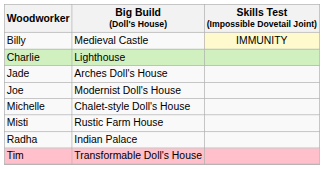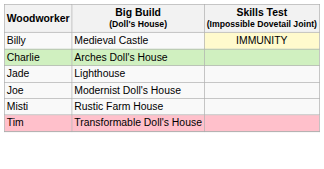 <table class="wikitable" style="text-align:center;">
 <tr>
 <th>Woodworker</th>
 <th>Big Build<br><small>(Doll's House)</small></th>
 <th>Skills Test<br><small>(Impossible Dovetail Joint)</small></th>
 </tr>
 <tr>
 <td align="left">Billy</td>
 <td align="left">Medieval Castle</td>
 <td colspan="1" style="background:lemonchiffon;">IMMUNITY</td>
 </tr>
 <tr style="background:#d0f0c0;">
 <td align="left">Charlie</td>
-<td align="left">Lighthouse</td>
+<td align="left">Arches Doll's House</td>
 <td></td>
 </tr>
 <tr>
 <td align="left">Jade</td>
-<td align="left">Arches Doll's House</td>
+<td align="left">Lighthouse</td>
 <td></td>
 </tr>
 <tr>
 <td align="left">Joe</td>
 <td align="left">Modernist Doll's House</td>
 <td></td>
 </tr>
 <tr>
-<td align="left">Michelle</td>
-<td align="left">Chalet-style Doll's House</td>
-<td></td>
-</tr>
-<tr>
 <td align="left">Misti</td>
 <td align="left">Rustic Farm House</td>
-<td></td>
-</tr>
-<tr>
-<td align="left">Radha</td>
-<td align="left">Indian Palace</td>
 <td></td>
 </tr>
 <tr style="background:Pink;">
 <td align="left">Tim</td>
 <td align="left">Transformable Doll's House</td>
 <td></td>
 </tr>
 <tr>
 </tr>
 </table>
